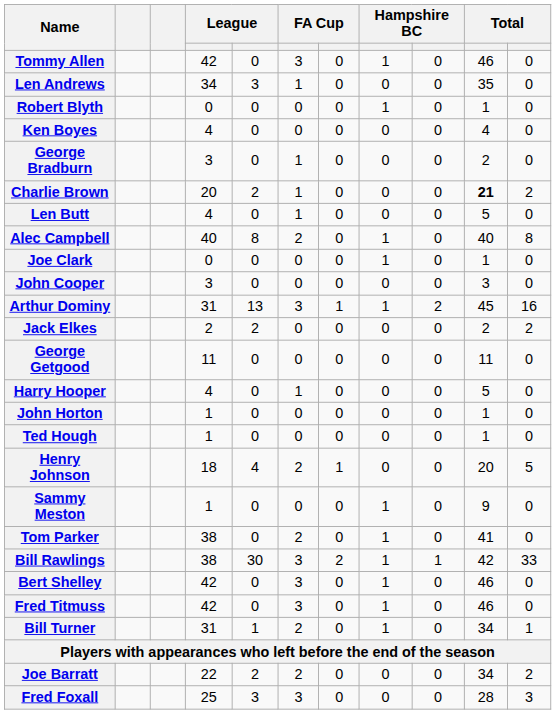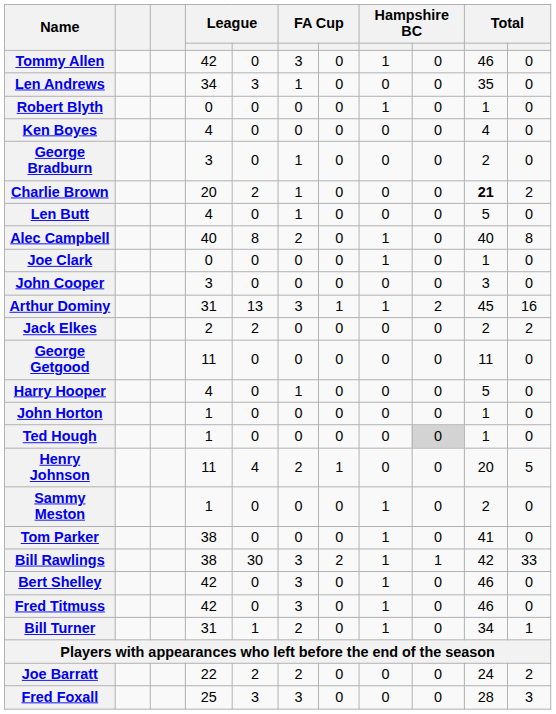 <table class="wikitable plainrowheaders" style="text-align:center;">
 <tr>
 <th scope="col" rowspan="2" style="width:10em;">Name</th>
 <th scope="col" rowspan="2" style="width:4em;"></th>
 <th scope="col" rowspan="2" style="width:4em;"></th>
 <th scope="col" colspan="2">League</th>
 <th scope="col" colspan="2">FA Cup</th>
 <th scope="col" colspan="2">Hampshire BC</th>
 <th scope="col" colspan="2">Total</th>
 </tr>
 <tr>
 <th scope="col" style="width:4em;"></th>
 <th scope="col" style="width:4em;"></th>
 <th scope="col" style="width:4em;"></th>
 <th scope="col" style="width:4em;"></th>
 <th scope="col" style="width:4em;"></th>
 <th scope="col" style="width:4em;"></th>
 <th scope="col" style="width:4em;"></th>
 <th scope="col" style="width:4em;"></th>
 </tr>
 <tr>
 <th scope="row"><a href='#'>Tommy Allen</a></th>
 <td></td>
 <td></td>
 <td>42</td>
 <td>0</td>
 <td>3</td>
 <td>0</td>
 <td>1</td>
 <td>0</td>
 <td>46</td>
 <td>0</td>
 </tr>
 <tr>
 <th scope="row"><a href='#'>Len Andrews</a></th>
 <td></td>
 <td></td>
 <td>34</td>
 <td>3</td>
 <td>1</td>
 <td>0</td>
 <td>0</td>
 <td>0</td>
 <td>35</td>
 <td>0</td>
 </tr>
 <tr>
 <th scope="row"><a href='#'>Robert Blyth</a></th>
 <td></td>
 <td></td>
 <td>0</td>
 <td>0</td>
 <td>0</td>
 <td>0</td>
 <td>1</td>
 <td>0</td>
 <td>1</td>
 <td>0</td>
 </tr>
 <tr>
 <th scope="row"><a href='#'>Ken Boyes</a></th>
 <td></td>
 <td></td>
 <td>4</td>
 <td>0</td>
 <td>0</td>
 <td>0</td>
 <td>0</td>
 <td>0</td>
 <td>4</td>
 <td>0</td>
 </tr>
 <tr>
 <th scope="row"><a href='#'>George Bradburn</a></th>
 <td></td>
 <td></td>
 <td>3</td>
 <td>0</td>
 <td>1</td>
 <td>0</td>
 <td>0</td>
 <td>0</td>
 <td>2</td>
 <td>0</td>
 </tr>
 <tr>
 <th scope="row"><a href='#'>Charlie Brown</a></th>
 <td></td>
 <td></td>
 <td>20</td>
 <td>2</td>
 <td>1</td>
 <td>0</td>
 <td>0</td>
 <td>0</td>
 <td><strong>21</strong></td>
 <td>2</td>
 </tr>
 <tr>
 <th scope="row"><a href='#'>Len Butt</a></th>
 <td></td>
 <td></td>
 <td>4</td>
 <td>0</td>
 <td>1</td>
 <td>0</td>
 <td>0</td>
 <td>0</td>
 <td>5</td>
 <td>0</td>
 </tr>
 <tr>
 <th scope="row"><a href='#'>Alec Campbell</a></th>
 <td></td>
 <td></td>
 <td>40</td>
 <td>8</td>
 <td>2</td>
 <td>0</td>
 <td>1</td>
 <td>0</td>
 <td>40</td>
 <td>8</td>
 </tr>
 <tr>
 <th scope="row"><a href='#'>Joe Clark</a></th>
 <td></td>
 <td></td>
 <td>0</td>
 <td>0</td>
 <td>0</td>
 <td>0</td>
 <td>1</td>
 <td>0</td>
 <td>1</td>
 <td>0</td>
 </tr>
 <tr>
 <th scope="row"><a href='#'>John Cooper</a></th>
 <td></td>
 <td></td>
 <td>3</td>
 <td>0</td>
 <td>0</td>
 <td>0</td>
 <td>0</td>
 <td>0</td>
 <td>3</td>
 <td>0</td>
 </tr>
 <tr>
 <th scope="row"><a href='#'>Arthur Dominy</a></th>
 <td></td>
 <td></td>
 <td>31</td>
 <td>13</td>
 <td>3</td>
 <td>1</td>
 <td>1</td>
 <td>2</td>
 <td>45</td>
 <td>16</td>
 </tr>
 <tr>
 <th scope="row"><a href='#'>Jack Elkes</a></th>
 <td></td>
 <td></td>
 <td>2</td>
 <td>2</td>
 <td>0</td>
 <td>0</td>
 <td>0</td>
 <td>0</td>
 <td>2</td>
 <td>2</td>
 </tr>
 <tr>
 <th scope="row"><a href='#'>George Getgood</a></th>
 <td></td>
 <td></td>
 <td>11</td>
 <td>0</td>
 <td>0</td>
 <td>0</td>
 <td>0</td>
 <td>0</td>
 <td>11</td>
 <td>0</td>
 </tr>
 <tr>
 <th scope="row"><a href='#'>Harry Hooper</a></th>
 <td></td>
 <td></td>
 <td>4</td>
 <td>0</td>
 <td>1</td>
 <td>0</td>
 <td>0</td>
 <td>0</td>
 <td>5</td>
 <td>0</td>
 </tr>
 <tr>
 <th scope="row"><a href='#'>John Horton</a></th>
 <td></td>
 <td></td>
 <td>1</td>
 <td>0</td>
 <td>0</td>
 <td>0</td>
 <td>0</td>
 <td>0</td>
 <td>1</td>
 <td>0</td>
 </tr>
 <tr>
 <th scope="row"><a href='#'>Ted Hough</a></th>
 <td></td>
 <td></td>
 <td>1</td>
 <td>0</td>
 <td>0</td>
 <td>0</td>
 <td>0</td>
-<td>0</td>
+<td style="background: lightgrey;">0</td>
 <td>1</td>
 <td>0</td>
 </tr>
 <tr>
 <th scope="row"><a href='#'>Henry Johnson</a></th>
 <td></td>
 <td></td>
-<td>18</td>
+<td>11</td>
 <td>4</td>
 <td>2</td>
 <td>1</td>
 <td>0</td>
 <td>0</td>
 <td>20</td>
 <td>5</td>
 </tr>
 <tr>
 <th scope="row"><a href='#'>Sammy Meston</a></th>
 <td></td>
 <td></td>
 <td>1</td>
 <td>0</td>
 <td>0</td>
 <td>0</td>
 <td>1</td>
 <td>0</td>
-<td>9</td>
+<td>2</td>
 <td>0</td>
 </tr>
 <tr>
 <th scope="row"><a href='#'>Tom Parker</a></th>
 <td></td>
 <td></td>
 <td>38</td>
 <td>0</td>
-<td>2</td>
+<td>0</td>
 <td>0</td>
 <td>1</td>
 <td>0</td>
 <td>41</td>
 <td>0</td>
 </tr>
 <tr>
 <th scope="row"><a href='#'>Bill Rawlings</a></th>
 <td></td>
 <td></td>
 <td>38</td>
 <td>30</td>
 <td>3</td>
 <td>2</td>
 <td>1</td>
 <td>1</td>
 <td>42</td>
 <td>33</td>
 </tr>
 <tr>
 <th scope="row"><a href='#'>Bert Shelley</a></th>
 <td></td>
 <td></td>
 <td>42</td>
 <td>0</td>
 <td>3</td>
 <td>0</td>
 <td>1</td>
 <td>0</td>
 <td>46</td>
 <td>0</td>
 </tr>
 <tr>
 <th scope="row"><a href='#'>Fred Titmuss</a></th>
 <td></td>
 <td></td>
 <td>42</td>
 <td>0</td>
 <td>3</td>
 <td>0</td>
 <td>1</td>
 <td>0</td>
 <td>46</td>
 <td>0</td>
 </tr>
 <tr>
 <th scope="row"><a href='#'>Bill Turner</a></th>
 <td></td>
 <td></td>
 <td>31</td>
 <td>1</td>
 <td>2</td>
 <td>0</td>
 <td>1</td>
 <td>0</td>
 <td>34</td>
 <td>1</td>
 </tr>
 <tr>
 <th scope="col" colspan="11">Players with appearances who left before the end of the season</th>
 </tr>
 <tr>
 <th scope="row"><a href='#'>Joe Barratt</a></th>
 <td></td>
 <td></td>
 <td>22</td>
 <td>2</td>
 <td>2</td>
 <td>0</td>
 <td>0</td>
 <td>0</td>
-<td>34</td>
+<td>24</td>
 <td>2</td>
 </tr>
 <tr>
 <th scope="row"><a href='#'>Fred Foxall</a></th>
 <td></td>
 <td></td>
 <td>25</td>
 <td>3</td>
 <td>3</td>
 <td>0</td>
 <td>0</td>
 <td>0</td>
 <td>28</td>
 <td>3</td>
 </tr>
 </table>
